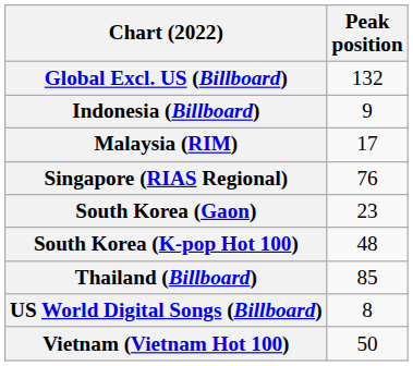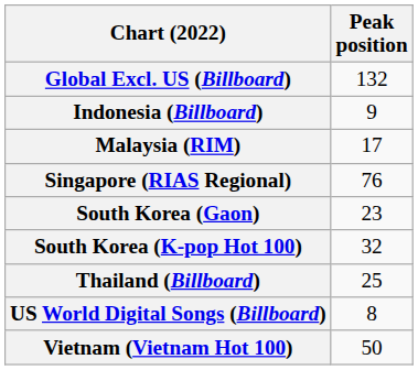 <table class="wikitable sortable plainrowheaders" style="text-align:center;">
 <tr>
 <th scope="col">Chart (2022)</th>
 <th scope="col">Peak<br>position</th>
 </tr>
 <tr>
 <th scope="row"><a href='#'>Global Excl. US</a> (<em><a href='#'>Billboard</a></em>)</th>
 <td>132</td>
 </tr>
 <tr>
 <th scope="row">Indonesia (<em><a href='#'>Billboard</a></em>)</th>
 <td>9</td>
 </tr>
 <tr>
 <th scope="row">Malaysia (<a href='#'>RIM</a>)</th>
 <td>17</td>
 </tr>
 <tr>
 <th scope="row">Singapore (<a href='#'>RIAS</a> Regional)</th>
 <td>76</td>
 </tr>
 <tr>
 <th scope="row">South Korea (<a href='#'>Gaon</a>)</th>
 <td>23</td>
 </tr>
 <tr>
 <th scope="row">South Korea (<a href='#'>K-pop Hot 100</a>)</th>
-<td>48</td>
+<td>32</td>
 </tr>
 <tr>
 <th scope="row">Thailand (<em><a href='#'>Billboard</a></em>)</th>
-<td>85</td>
+<td>25</td>
 </tr>
 <tr>
 <th scope="row">US <a href='#'>World Digital Songs</a> (<em><a href='#'>Billboard</a></em>)</th>
 <td>8</td>
 </tr>
 <tr>
 <th scope="row">Vietnam (<a href='#'>Vietnam Hot 100</a>)</th>
 <td>50</td>
 </tr>
 </table>
